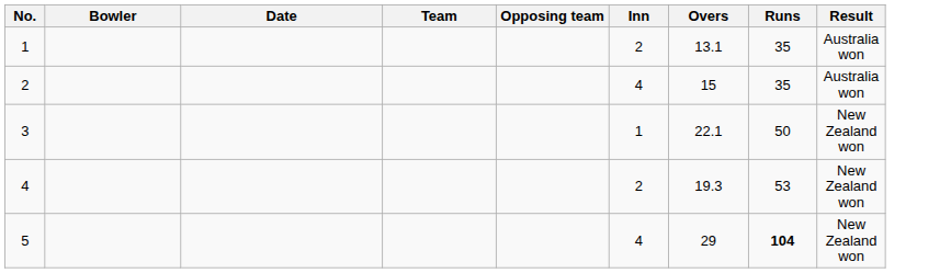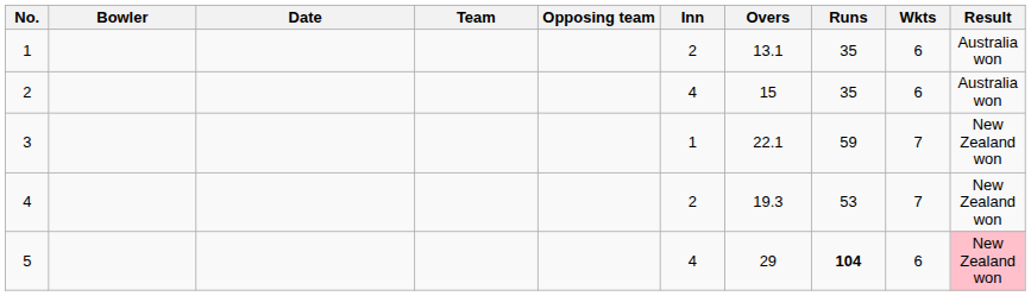 <table class="wikitable sortable" style="font-size: 100%">
 <tr align=center>
 <th scope="col" width="38">No.</th>
 <th scope="col" width="145">Bowler</th>
 <th scope="col" width="220">Date</th>
 <th scope="col" width="120">Team</th>
 <th scope="col" width="120">Opposing team</th>
 <th scope="col" width="60">Inn</th>
 <th scope="col" width="82">Overs</th>
 <th scope="col" width="70">Runs</th>
+<th scope="col" width="60">Wkts</th>
 <th scope="col" width="70">Result</th>
 </tr>
 <tr align="center">
 <td scope="row">1</td>
 <td></td>
 <td></td>
 <td></td>
 <td></td>
 <td>2</td>
 <td>13.1</td>
 <td>35</td>
+<td>6</td>
 <td>Australia won</td>
 </tr>
 <tr align="center">
 <td scope="row">2</td>
 <td></td>
 <td></td>
 <td></td>
 <td></td>
 <td>4</td>
 <td>15</td>
 <td>35</td>
+<td>6</td>
 <td>Australia won</td>
 </tr>
 <tr align="center">
 <td scope="row">3</td>
 <td></td>
 <td></td>
 <td></td>
 <td></td>
 <td>1</td>
 <td>22.1</td>
-<td>50</td>
+<td>59</td>
+<td>7</td>
 <td>New Zealand won</td>
 </tr>
 <tr align="center">
 <td scope="row">4</td>
 <td></td>
 <td></td>
 <td></td>
 <td></td>
 <td>2</td>
 <td>19.3</td>
 <td>53</td>
+<td>7</td>
 <td>New Zealand won</td>
 </tr>
 <tr align="center">
 <td scope="row">5</td>
 <td></td>
 <td></td>
 <td></td>
 <td></td>
 <td>4</td>
 <td>29</td>
 <td><strong>104</strong></td>
-<td>New Zealand won</td>
+<td>6</td>
+<td style="background: pink;">New Zealand won</td>
 </tr>
 </table>
